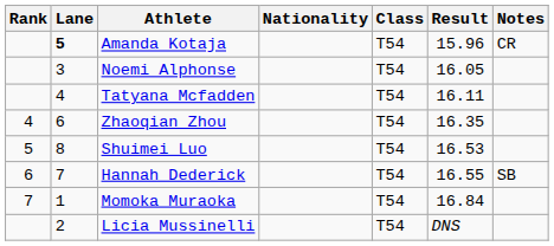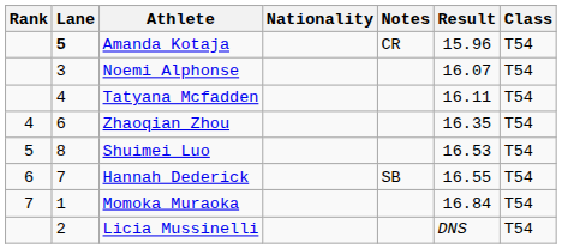 <table class="wikitable sortable" style="text-align:left">
 <tr>
 <th>Rank</th>
 <th>Lane</th>
 <th>Athlete</th>
 <th>Nationality</th>
+<th>Notes</th>
+<th>Result</th>
 <th>Class</th>
-<th>Result</th>
-<th>Notes</th>
 </tr>
 <tr>
 <td align=center></td>
 <td><strong>5</strong></td>
 <td><a href='#'>Amanda Kotaja</a></td>
 <td></td>
+<td>CR</td>
+<td align=center>15.96</td>
 <td>T54</td>
-<td align=center>15.96</td>
-<td>CR</td>
 </tr>
 <tr>
 <td align=center></td>
 <td>3</td>
 <td><a href='#'>Noemi Alphonse</a></td>
 <td></td>
+<td></td>
+<td align=center>16.07</td>
 <td>T54</td>
-<td align=center>16.05</td>
-<td></td>
 </tr>
 <tr>
 <td align=center></td>
 <td>4</td>
 <td><a href='#'>Tatyana Mcfadden</a></td>
 <td></td>
+<td></td>
+<td align=center>16.11</td>
 <td>T54</td>
-<td align=center>16.11</td>
-<td></td>
 </tr>
 <tr>
 <td align=center>4</td>
 <td>6</td>
 <td><a href='#'>Zhaoqian Zhou</a></td>
 <td></td>
+<td></td>
+<td align=center>16.35</td>
 <td>T54</td>
-<td align=center>16.35</td>
-<td></td>
 </tr>
 <tr>
 <td align=center>5</td>
 <td>8</td>
 <td><a href='#'>Shuimei Luo</a></td>
 <td></td>
+<td></td>
+<td align=center>16.53</td>
 <td>T54</td>
-<td align=center>16.53</td>
-<td></td>
 </tr>
 <tr>
 <td align=center>6</td>
 <td>7</td>
 <td><a href='#'>Hannah Dederick</a></td>
 <td></td>
+<td>SB</td>
+<td align=center>16.55</td>
 <td>T54</td>
-<td align=center>16.55</td>
-<td>SB</td>
 </tr>
 <tr>
 <td align=center>7</td>
 <td>1</td>
 <td><a href='#'>Momoka Muraoka</a></td>
 <td></td>
+<td></td>
+<td align=center>16.84</td>
 <td>T54</td>
-<td align=center>16.84</td>
-<td></td>
 </tr>
 <tr>
 <td></td>
 <td>2</td>
 <td><a href='#'>Licia Mussinelli</a></td>
 <td></td>
+<td></td>
+<td><em>DNS</em></td>
 <td>T54</td>
-<td><em>DNS</em></td>
-<td></td>
 </tr>
 </table>
